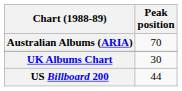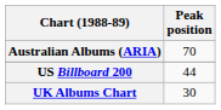 <table class="wikitable sortable plainrowheaders">
 <tr>
 <th scope="col">Chart (1988-89)</th>
 <th scope="col">Peak<br>position</th>
 </tr>
 <tr>
 <th scope="row">Australian Albums (<a href='#'>ARIA</a>)</th>
 <td style="text-align:center;">70</td>
 </tr>
 <tr>
 </tr>
 <tr>
 </tr>
 <tr>
 </tr>
 <tr>
 </tr>
 <tr>
+<th scope="row">US <a href='#'><em>Billboard</em> 200</a></th>
+<td style="text-align:center;">44</td>
+</tr>
+<tr>
 <th scope="row"><a href='#'>UK Albums Chart</a></th>
 <td style="text-align:center;">30</td>
 </tr>
-<tr>
-<th scope="row">US <a href='#'><em>Billboard</em> 200</a></th>
-<td style="text-align:center;">44</td>
-</tr>
 </table>
